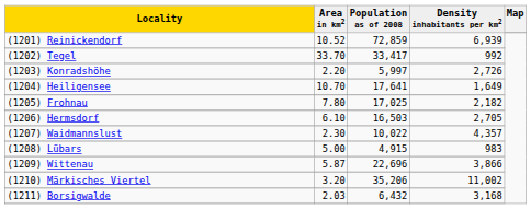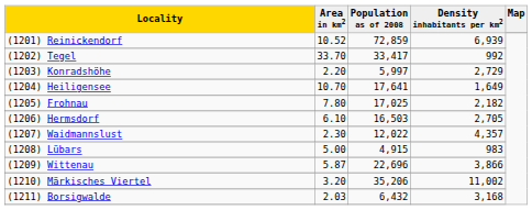 <table class="sortable wikitable" style="float:left;">
 <tr>
 <th style="background:gold;">Locality</th>
 <th style="background:#efefef;">Area <br><small>in km<sup>2</sup></small></th>
 <th style="background:#efefef;">Population <br><small>as of 2008</small></th>
 <th style="background:#efefef;">Density <small><br>inhabitants per km<sup>2</sup></small></th>
 <th rowspan"11"  style="border-bottom:1px solid gray; vertical-align:top;" class="unsortable">Map</th>
 </tr>
 <tr>
 <td style="border-bottom:1px solid gray;"> (1201) <a href='#'>Reinickendorf</a></td>
 <td style="border-bottom:1px solid gray; text-align:right;">10.52</td>
 <td style="border-bottom:1px solid gray; text-align:right;">72,859</td>
 <td style="border-bottom:1px solid gray; text-align:right;">6,939</td>
 <td rowspan="11"></td>
 </tr>
 <tr>
 <td style="border-bottom:1px solid gray;"> (1202) <a href='#'>Tegel</a></td>
 <td style="border-bottom:1px solid gray; text-align:right;">33.70</td>
 <td style="border-bottom:1px solid gray; text-align:right;">33,417</td>
 <td style="border-bottom:1px solid gray; text-align:right;">992</td>
 </tr>
 <tr>
 <td style="border-bottom:1px solid gray;"> (1203) <a href='#'>Konradshöhe</a></td>
 <td style="border-bottom:1px solid gray; text-align:right;">2.20</td>
 <td style="border-bottom:1px solid gray; text-align:right;">5,997</td>
-<td style="border-bottom:1px solid gray; text-align:right;">2,726</td>
+<td style="border-bottom:1px solid gray; text-align:right;">2,729</td>
 </tr>
 <tr>
 <td style="border-bottom:1px solid gray;"> (1204) <a href='#'>Heiligensee</a></td>
 <td style="border-bottom:1px solid gray; text-align:right;">10.70</td>
 <td style="border-bottom:1px solid gray; text-align:right;">17,641</td>
 <td style="border-bottom:1px solid gray; text-align:right;">1,649</td>
 </tr>
 <tr>
 <td style="border-bottom:1px solid gray;"> (1205) <a href='#'>Frohnau</a></td>
 <td style="border-bottom:1px solid gray; text-align:right;">7.80</td>
 <td style="border-bottom:1px solid gray; text-align:right;">17,025</td>
 <td style="border-bottom:1px solid gray; text-align:right;">2,182</td>
 </tr>
 <tr>
 <td style="border-bottom:1px solid gray;"> (1206) <a href='#'>Hermsdorf</a></td>
 <td style="border-bottom:1px solid gray; text-align:right;">6.10</td>
 <td style="border-bottom:1px solid gray; text-align:right;">16,503</td>
 <td style="border-bottom:1px solid gray; text-align:right;">2,705</td>
 </tr>
 <tr>
 <td style="border-bottom:1px solid gray;"> (1207) <a href='#'>Waidmannslust</a></td>
 <td style="border-bottom:1px solid gray; text-align:right;">2.30</td>
-<td style="border-bottom:1px solid gray; text-align:right;">10,022</td>
+<td style="border-bottom:1px solid gray; text-align:right;">12,022</td>
 <td style="border-bottom:1px solid gray; text-align:right;">4,357</td>
 </tr>
 <tr>
 <td style="border-bottom:1px solid gray;"> (1208) <a href='#'>Lübars</a></td>
 <td style="border-bottom:1px solid gray; text-align:right;">5.00</td>
 <td style="border-bottom:1px solid gray; text-align:right;">4,915</td>
 <td style="border-bottom:1px solid gray; text-align:right;">983</td>
 </tr>
 <tr>
 <td style="border-bottom:1px solid gray;"> (1209) <a href='#'>Wittenau</a></td>
 <td style="border-bottom:1px solid gray; text-align:right;">5.87</td>
 <td style="border-bottom:1px solid gray; text-align:right;">22,696</td>
 <td style="border-bottom:1px solid gray; text-align:right;">3,866</td>
 </tr>
 <tr>
 <td style="border-bottom:1px solid gray;"> (1210) <a href='#'>Märkisches Viertel</a>                            </td>
 <td style="border-bottom:1px solid gray; text-align:right;">3.20</td>
 <td style="border-bottom:1px solid gray; text-align:right;">35,206</td>
 <td style="border-bottom:1px solid gray; text-align:right;">11,002</td>
 </tr>
 <tr>
 <td style="border-bottom:1px solid gray;"> (1211) <a href='#'>Borsigwalde</a>                            </td>
 <td style="border-bottom:1px solid gray; text-align:right;">2.03</td>
 <td style="border-bottom:1px solid gray; text-align:right;">6,432</td>
 <td style="border-bottom:1px solid gray; text-align:right;">3,168</td>
 </tr>
 </table>
